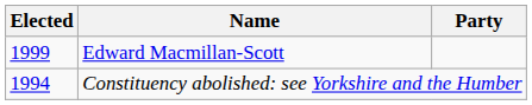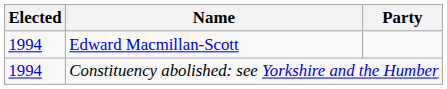 <table class="wikitable">
 <tr>
 <th>Elected</th>
 <th>Name</th>
 <th colspan=2>Party</th>
 </tr>
 <tr>
-<td><a href='#'>1999</a></td>
+<td><a href='#'>1994</a></td>
 <td><a href='#'>Edward Macmillan-Scott</a></td>
 <td></td>
 </tr>
 <tr>
 <td><a href='#'>1994</a></td>
 <td colspan="3"><em>Constituency abolished: see <a href='#'>Yorkshire and the Humber</a></em></td>
 </tr>
 </table>
